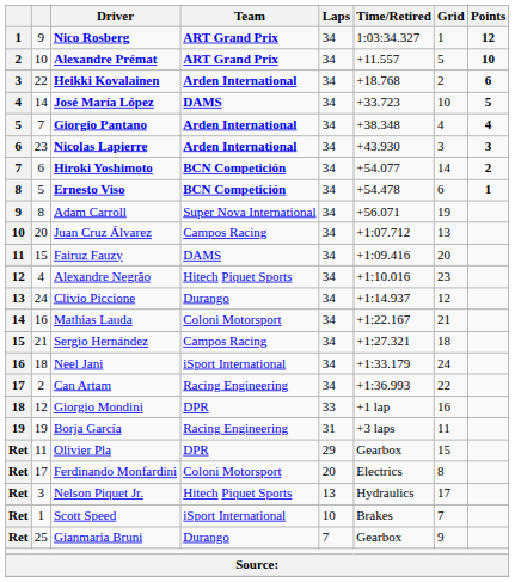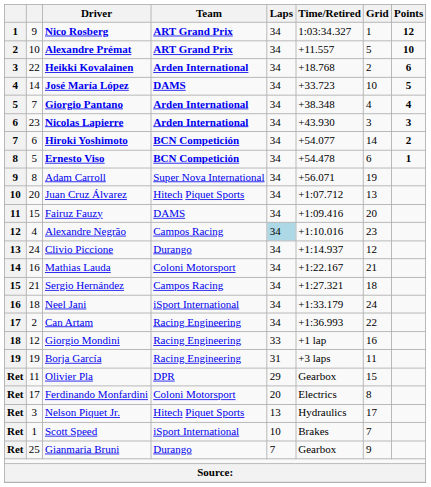 <table class="wikitable" style="font-size:85%">
 <tr>
 <th></th>
 <th></th>
 <th>Driver</th>
 <th>Team</th>
 <th>Laps</th>
 <th>Time/Retired</th>
 <th>Grid</th>
 <th>Points</th>
 </tr>
 <tr>
 <th>1</th>
 <td align="center">9</td>
 <td> <strong><a href='#'>Nico Rosberg</a></strong></td>
 <td><strong><a href='#'>ART Grand Prix</a></strong></td>
 <td>34</td>
 <td>1:03:34.327</td>
 <td>1</td>
 <td align="center"><strong>12</strong></td>
 </tr>
 <tr>
 <th>2</th>
 <td align="center">10</td>
 <td> <strong><a href='#'>Alexandre Prémat</a></strong></td>
 <td><strong><a href='#'>ART Grand Prix</a></strong></td>
 <td>34</td>
 <td>+11.557</td>
 <td>5</td>
 <td align="center"><strong>10</strong></td>
 </tr>
 <tr>
 <th>3</th>
 <td align="center">22</td>
 <td> <strong><a href='#'>Heikki Kovalainen</a></strong></td>
 <td><strong><a href='#'>Arden International</a></strong></td>
 <td>34</td>
 <td>+18.768</td>
 <td>2</td>
 <td align="center"><strong>6</strong></td>
 </tr>
 <tr>
 <th>4</th>
 <td align="center">14</td>
 <td> <strong><a href='#'>José María López</a></strong></td>
 <td><strong><a href='#'>DAMS</a></strong></td>
 <td>34</td>
 <td>+33.723</td>
 <td>10</td>
 <td align="center"><strong>5</strong></td>
 </tr>
 <tr>
 <th>5</th>
 <td align="center">7</td>
 <td> <strong><a href='#'>Giorgio Pantano</a></strong></td>
 <td><strong><a href='#'>Arden International</a></strong></td>
 <td>34</td>
 <td>+38.348</td>
 <td>4</td>
 <td align="center"><strong>4</strong></td>
 </tr>
 <tr>
 <th>6</th>
 <td align="center">23</td>
 <td> <strong><a href='#'>Nicolas Lapierre</a></strong></td>
 <td><strong><a href='#'>Arden International</a></strong></td>
 <td>34</td>
 <td>+43.930</td>
 <td>3</td>
 <td align="center"><strong>3</strong></td>
 </tr>
 <tr>
 <th>7</th>
 <td align="center">6</td>
 <td> <strong><a href='#'>Hiroki Yoshimoto</a></strong></td>
 <td><strong><a href='#'>BCN Competición</a></strong></td>
 <td>34</td>
 <td>+54.077</td>
 <td>14</td>
 <td align="center"><strong>2</strong></td>
 </tr>
 <tr>
 <th>8</th>
 <td align="center">5</td>
 <td> <strong><a href='#'>Ernesto Viso</a></strong></td>
 <td><strong><a href='#'>BCN Competición</a></strong></td>
 <td>34</td>
 <td>+54.478</td>
 <td>6</td>
 <td align="center"><strong>1</strong></td>
 </tr>
 <tr>
 <th>9</th>
 <td align="center">8</td>
 <td> <a href='#'>Adam Carroll</a></td>
 <td><a href='#'>Super Nova International</a></td>
 <td>34</td>
 <td>+56.071</td>
 <td>19</td>
 <td></td>
 </tr>
 <tr>
 <th>10</th>
 <td align="center">20</td>
 <td> <a href='#'>Juan Cruz Álvarez</a></td>
-<td><a href='#'>Campos Racing</a></td>
+<td><a href='#'>Hitech</a> <a href='#'>Piquet Sports</a></td>
 <td>34</td>
 <td>+1:07.712</td>
 <td>13</td>
 <td></td>
 </tr>
 <tr>
 <th>11</th>
 <td align="center">15</td>
 <td> <a href='#'>Fairuz Fauzy</a></td>
 <td><a href='#'>DAMS</a></td>
 <td>34</td>
 <td>+1:09.416</td>
 <td>20</td>
 <td></td>
 </tr>
 <tr>
 <th>12</th>
 <td align="center">4</td>
 <td> <a href='#'>Alexandre Negrão</a></td>
-<td><a href='#'>Hitech</a> <a href='#'>Piquet Sports</a></td>
-<td>34</td>
+<td><a href='#'>Campos Racing</a></td>
+<td style="background: lightblue;">34</td>
 <td>+1:10.016</td>
 <td>23</td>
 <td></td>
 </tr>
 <tr>
 <th>13</th>
 <td align="center">24</td>
 <td> <a href='#'>Clivio Piccione</a></td>
 <td><a href='#'>Durango</a></td>
 <td>34</td>
 <td>+1:14.937</td>
 <td>12</td>
 <td></td>
 </tr>
 <tr>
 <th>14</th>
 <td align="center">16</td>
 <td> <a href='#'>Mathias Lauda</a></td>
 <td><a href='#'>Coloni Motorsport</a></td>
 <td>34</td>
 <td>+1:22.167</td>
 <td>21</td>
 <td></td>
 </tr>
 <tr>
 <th>15</th>
 <td align="center">21</td>
 <td> <a href='#'>Sergio Hernández</a></td>
 <td><a href='#'>Campos Racing</a></td>
 <td>34</td>
 <td>+1:27.321</td>
 <td>18</td>
 <td></td>
 </tr>
 <tr>
 <th>16</th>
 <td align="center">18</td>
 <td> <a href='#'>Neel Jani</a></td>
 <td><a href='#'>iSport International</a></td>
 <td>34</td>
 <td>+1:33.179</td>
 <td>24</td>
 <td></td>
 </tr>
 <tr>
 <th>17</th>
 <td align="center">2</td>
 <td> <a href='#'>Can Artam</a></td>
 <td><a href='#'>Racing Engineering</a></td>
 <td>34</td>
 <td>+1:36.993</td>
 <td>22</td>
 <td></td>
 </tr>
 <tr>
 <th>18</th>
 <td align="center">12</td>
 <td> <a href='#'>Giorgio Mondini</a></td>
-<td><a href='#'>DPR</a></td>
+<td><a href='#'>Racing Engineering</a></td>
 <td>33</td>
 <td>+1 lap</td>
 <td>16</td>
 <td></td>
 </tr>
 <tr>
 <th>19</th>
 <td align="center">19</td>
 <td> <a href='#'>Borja García</a></td>
 <td><a href='#'>Racing Engineering</a></td>
 <td>31</td>
 <td>+3 laps</td>
 <td>11</td>
 <td></td>
 </tr>
 <tr>
 <th>Ret</th>
 <td align="center">11</td>
 <td> <a href='#'>Olivier Pla</a></td>
 <td><a href='#'>DPR</a></td>
 <td>29</td>
 <td>Gearbox</td>
 <td>15</td>
 <td></td>
 </tr>
 <tr>
 <th>Ret</th>
 <td align="center">17</td>
 <td> <a href='#'>Ferdinando Monfardini</a></td>
 <td><a href='#'>Coloni Motorsport</a></td>
 <td>20</td>
 <td>Electrics</td>
 <td>8</td>
 <td></td>
 </tr>
 <tr>
 <th>Ret</th>
 <td align="center">3</td>
 <td> <a href='#'>Nelson Piquet Jr.</a></td>
 <td><a href='#'>Hitech</a> <a href='#'>Piquet Sports</a></td>
 <td>13</td>
 <td>Hydraulics</td>
 <td>17</td>
 <td></td>
 </tr>
 <tr>
 <th>Ret</th>
 <td align="center">1</td>
 <td> <a href='#'>Scott Speed</a></td>
 <td><a href='#'>iSport International</a></td>
 <td>10</td>
 <td>Brakes</td>
 <td>7</td>
 <td></td>
 </tr>
 <tr>
 <th>Ret</th>
 <td align="center">25</td>
 <td> <a href='#'>Gianmaria Bruni</a></td>
 <td><a href='#'>Durango</a></td>
 <td>7</td>
 <td>Gearbox</td>
 <td>9</td>
 <td></td>
 </tr>
 <tr>
 <td colspan="8"></td>
 </tr>
 <tr>
 <th colspan="8">Source:</th>
 </tr>
 <tr>
 </tr>
 </table>
